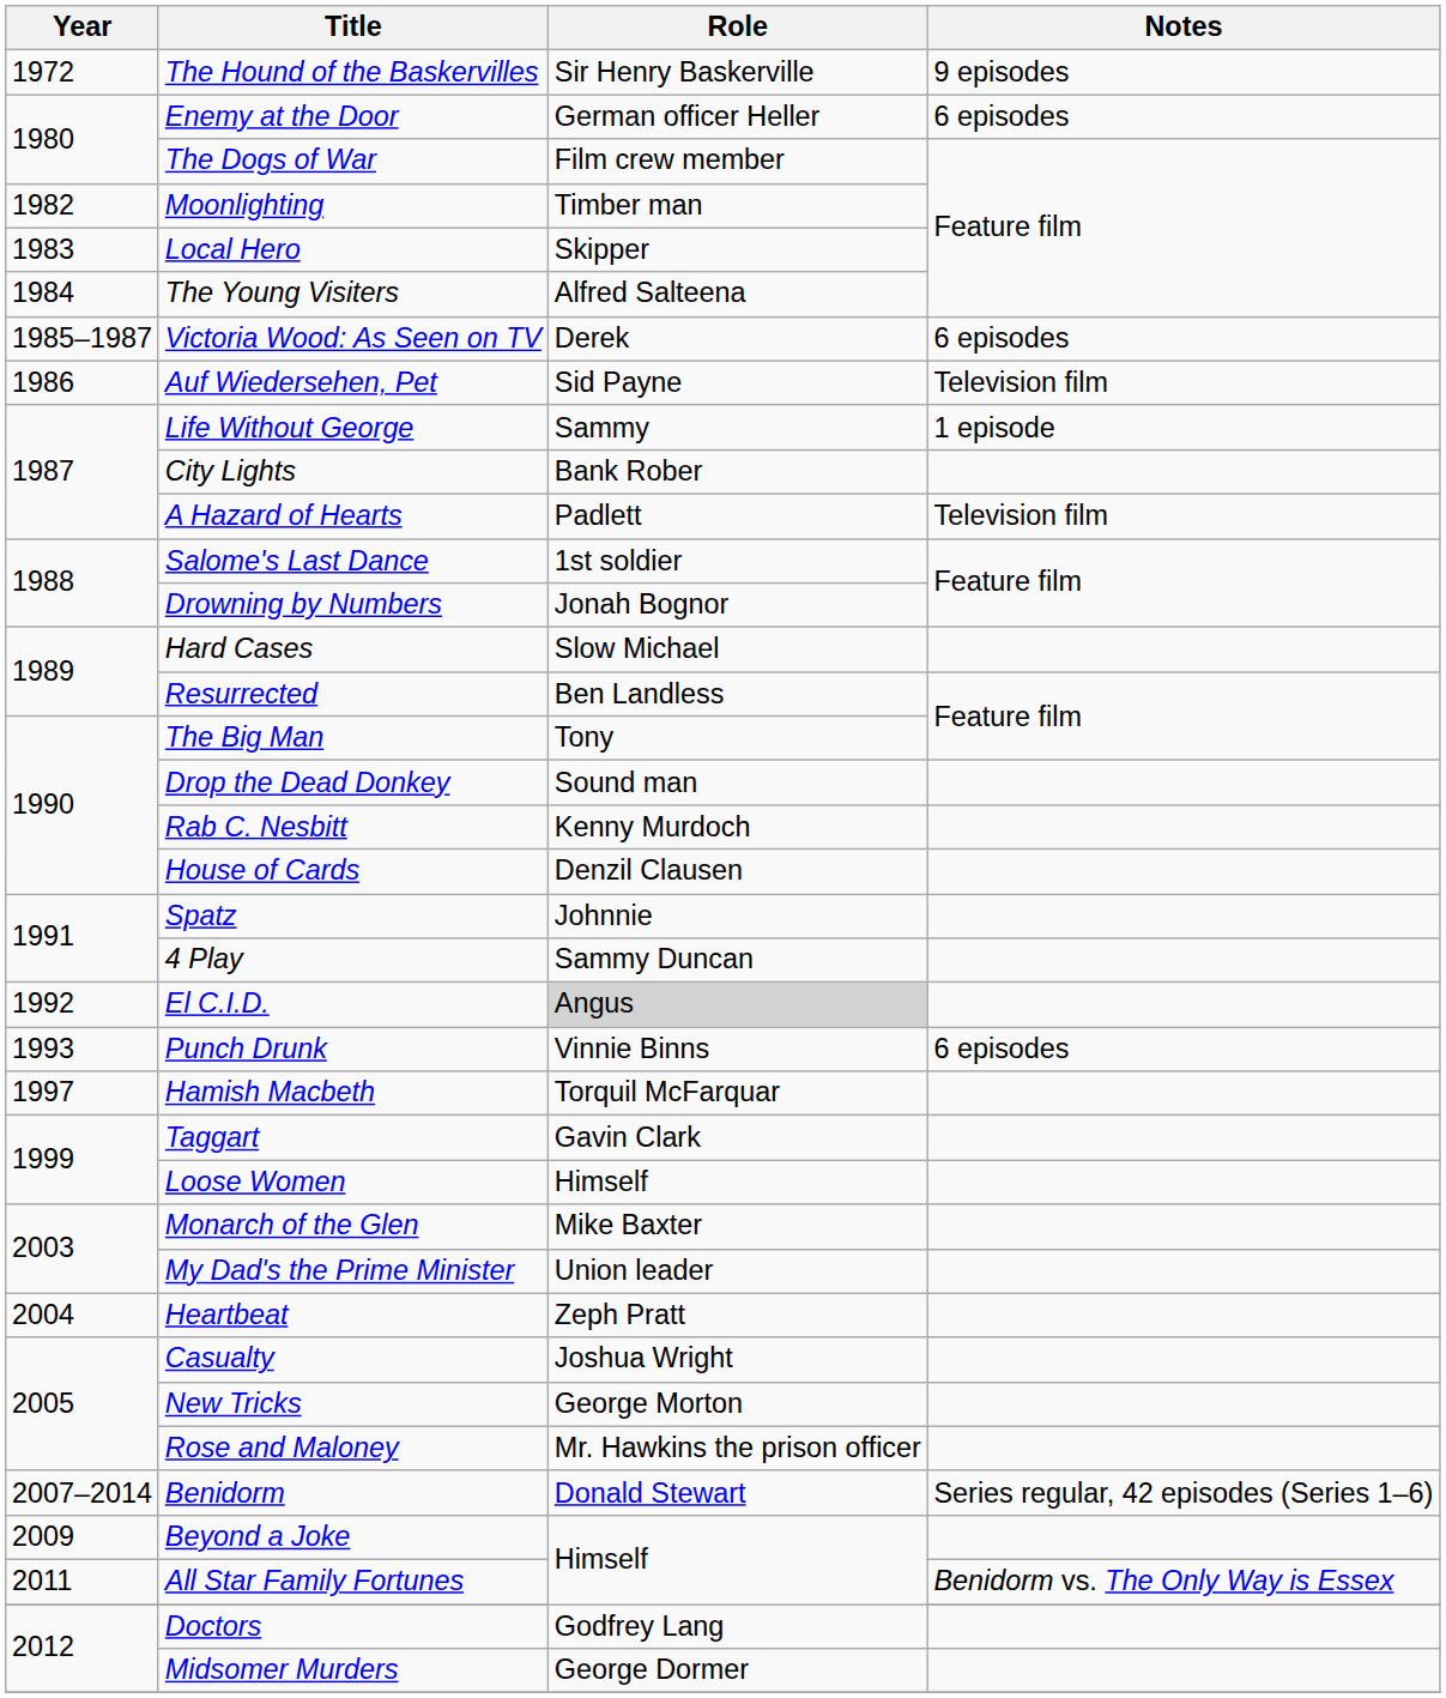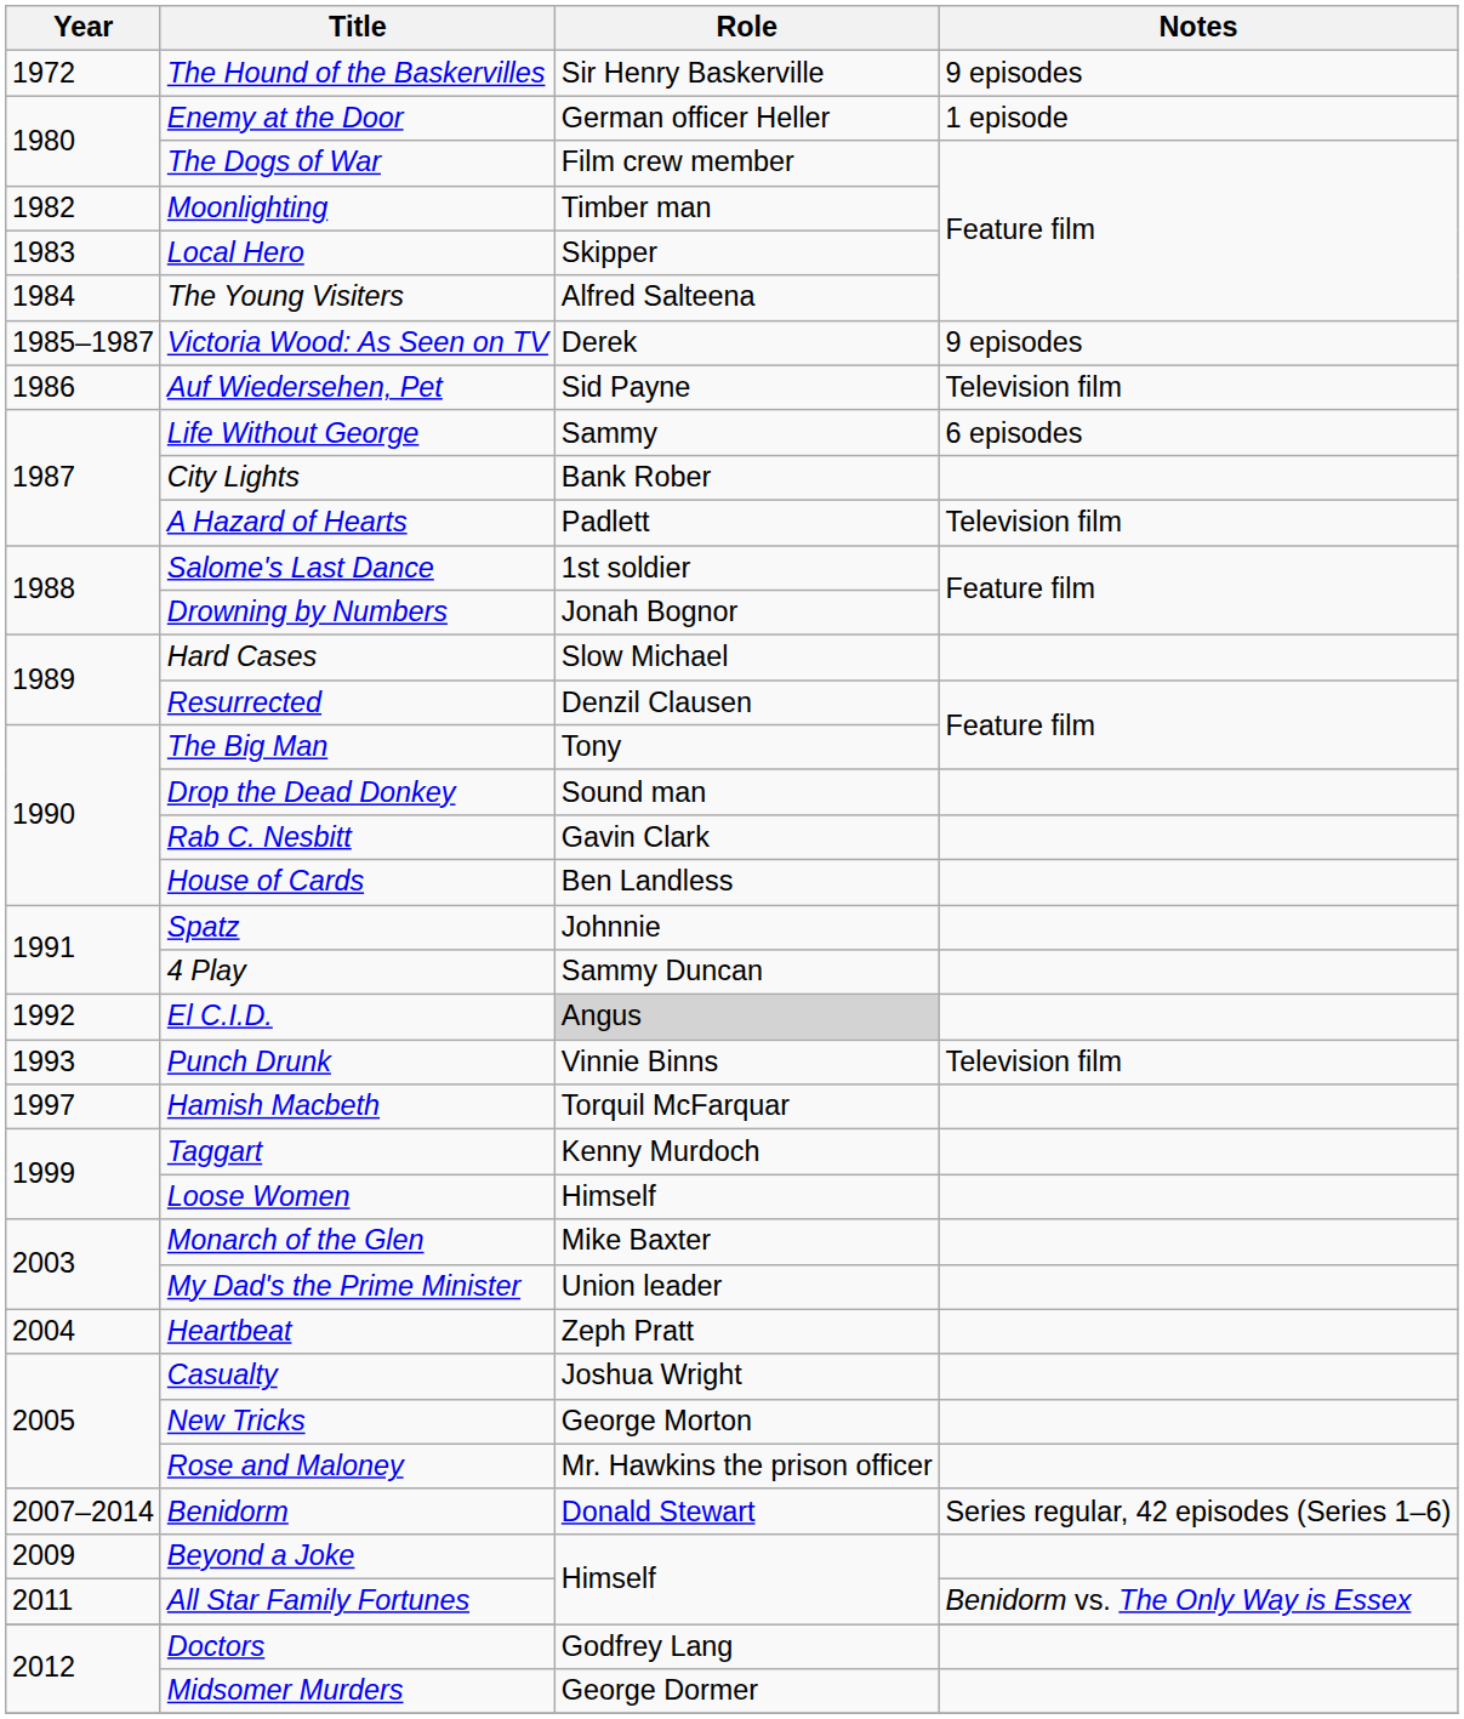 <table class="wikitable sortable">
 <tr>
 <th>Year</th>
 <th>Title</th>
 <th>Role</th>
 <th>Notes</th>
 </tr>
 <tr>
 <td>1972</td>
 <td><em><a href='#'>The Hound of the Baskervilles</a></em></td>
 <td>Sir Henry Baskerville</td>
 <td>9 episodes</td>
 </tr>
 <tr>
 <td rowspan="2">1980</td>
 <td><em><a href='#'>Enemy at the Door</a></em></td>
 <td>German officer Heller</td>
-<td>6 episodes</td>
+<td>1 episode</td>
 </tr>
 <tr>
 <td><em><a href='#'>The Dogs of War</a></em></td>
 <td>Film crew member</td>
 <td rowspan=4>Feature film</td>
 </tr>
 <tr>
 <td>1982</td>
 <td><em><a href='#'>Moonlighting</a></em></td>
 <td>Timber man</td>
 </tr>
 <tr>
 <td>1983</td>
 <td><em><a href='#'>Local Hero</a></em></td>
 <td>Skipper</td>
 </tr>
 <tr>
 <td>1984</td>
 <td><em>The Young Visiters</em></td>
 <td>Alfred Salteena</td>
 </tr>
 <tr>
 <td>1985–1987</td>
 <td><em><a href='#'>Victoria Wood: As Seen on TV</a></em></td>
 <td>Derek</td>
-<td>6 episodes</td>
+<td>9 episodes</td>
 </tr>
 <tr>
 <td>1986</td>
 <td><em><a href='#'>Auf Wiedersehen, Pet</a></em></td>
 <td>Sid Payne</td>
 <td>Television film</td>
 </tr>
 <tr>
 <td rowspan=3>1987</td>
 <td><em><a href='#'>Life Without George</a></em></td>
 <td>Sammy</td>
-<td>1 episode</td>
+<td>6 episodes</td>
 </tr>
 <tr>
 <td><em>City Lights</em></td>
 <td>Bank Rober</td>
 <td></td>
 </tr>
 <tr>
 <td><em><a href='#'>A Hazard of Hearts</a></em></td>
 <td>Padlett</td>
 <td>Television film</td>
 </tr>
 <tr>
 <td rowspan=2>1988</td>
 <td><em><a href='#'>Salome's Last Dance</a></em></td>
 <td>1st soldier</td>
 <td rowspan=2>Feature film</td>
 </tr>
 <tr>
 <td><em><a href='#'>Drowning by Numbers</a></em></td>
 <td>Jonah Bognor</td>
 </tr>
 <tr>
 <td rowspan=2>1989</td>
 <td><em>Hard Cases</em></td>
 <td>Slow Michael</td>
 <td></td>
 </tr>
 <tr>
 <td><em><a href='#'>Resurrected</a></em></td>
-<td>Ben Landless</td>
+<td>Denzil Clausen</td>
 <td rowspan=2>Feature film</td>
 </tr>
 <tr>
 <td rowspan=4>1990</td>
 <td><em><a href='#'>The Big Man</a></em></td>
 <td>Tony</td>
 </tr>
 <tr>
 <td><em><a href='#'>Drop the Dead Donkey</a></em></td>
 <td>Sound man</td>
 <td></td>
 </tr>
 <tr>
 <td><em><a href='#'>Rab C. Nesbitt</a></em></td>
-<td>Kenny Murdoch</td>
+<td>Gavin Clark</td>
 <td></td>
 </tr>
 <tr>
 <td><em><a href='#'>House of Cards</a></em></td>
-<td>Denzil Clausen</td>
+<td>Ben Landless</td>
 <td></td>
 </tr>
 <tr>
 <td rowspan=2>1991</td>
 <td><em><a href='#'>Spatz</a></em></td>
 <td>Johnnie</td>
 <td></td>
 </tr>
 <tr>
 <td><em>4 Play</em></td>
 <td>Sammy Duncan</td>
 <td></td>
 </tr>
 <tr>
 <td>1992</td>
 <td><em><a href='#'>El C.I.D.</a></em></td>
 <td style="background: lightgrey;">Angus</td>
 <td></td>
 </tr>
 <tr>
 <td>1993</td>
 <td><em><a href='#'>Punch Drunk</a></em></td>
 <td>Vinnie Binns</td>
-<td>6 episodes</td>
+<td>Television film</td>
 </tr>
 <tr>
 <td>1997</td>
 <td><em><a href='#'>Hamish Macbeth</a></em></td>
 <td>Torquil McFarquar</td>
 <td></td>
 </tr>
 <tr>
 <td rowspan=2>1999</td>
 <td><em><a href='#'>Taggart</a></em></td>
-<td>Gavin Clark</td>
+<td>Kenny Murdoch</td>
 <td></td>
 </tr>
 <tr>
 <td><em><a href='#'>Loose Women</a></em></td>
 <td>Himself</td>
 <td></td>
 </tr>
 <tr>
 <td rowspan=2>2003</td>
 <td><em><a href='#'>Monarch of the Glen</a></em></td>
 <td>Mike Baxter</td>
 <td></td>
 </tr>
 <tr>
 <td><em><a href='#'>My Dad's the Prime Minister</a></em></td>
 <td>Union leader</td>
 <td></td>
 </tr>
 <tr>
 <td>2004</td>
 <td><em><a href='#'>Heartbeat</a></em></td>
 <td>Zeph Pratt</td>
 <td></td>
 </tr>
 <tr>
 <td rowspan=3>2005</td>
 <td><em><a href='#'>Casualty</a></em></td>
 <td>Joshua Wright</td>
 <td></td>
 </tr>
 <tr>
 <td><em><a href='#'>New Tricks</a></em></td>
 <td>George Morton</td>
 <td></td>
 </tr>
 <tr>
 <td><em><a href='#'>Rose and Maloney</a></em></td>
 <td>Mr. Hawkins the prison officer</td>
 <td></td>
 </tr>
 <tr>
 <td>2007–2014</td>
 <td><em><a href='#'>Benidorm</a></em></td>
 <td><a href='#'>Donald Stewart</a></td>
 <td>Series regular, 42 episodes (Series 1–6)</td>
 </tr>
 <tr>
 <td>2009</td>
 <td><em><a href='#'>Beyond a Joke</a></em></td>
 <td rowspan=3>Himself</td>
 <td></td>
 </tr>
 <tr>
 <td>2011</td>
 <td><em><a href='#'>All Star Family Fortunes</a></em></td>
 <td><em>Benidorm</em> vs. <em><a href='#'>The Only Way is Essex</a></em></td>
 </tr>
 <tr>
 </tr>
 <tr>
 <td rowspan=2>2012</td>
 <td><em><a href='#'>Doctors</a></em></td>
 <td>Godfrey Lang</td>
 <td></td>
 </tr>
 <tr>
 <td><em><a href='#'>Midsomer Murders</a></em></td>
 <td>George Dormer</td>
 <td></td>
 </tr>
 <tr>
 </tr>
 </table>
